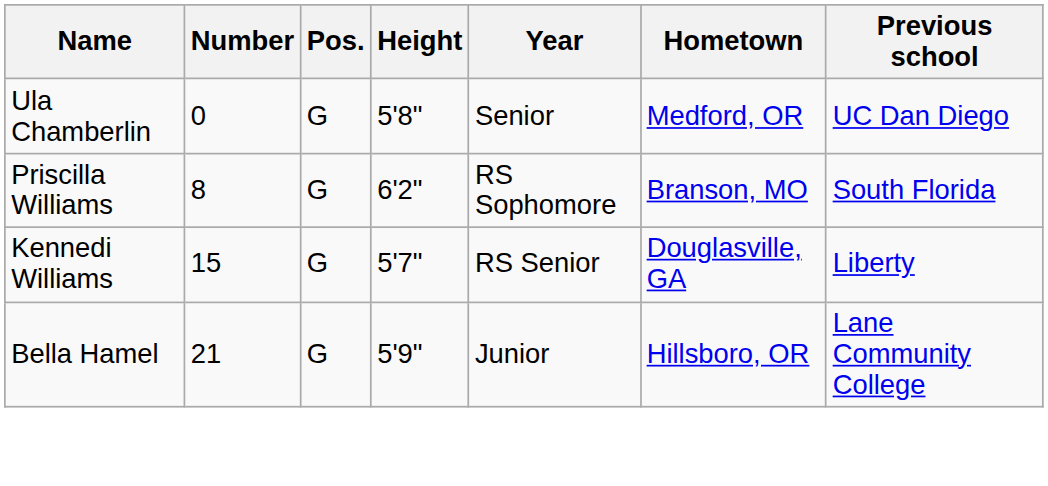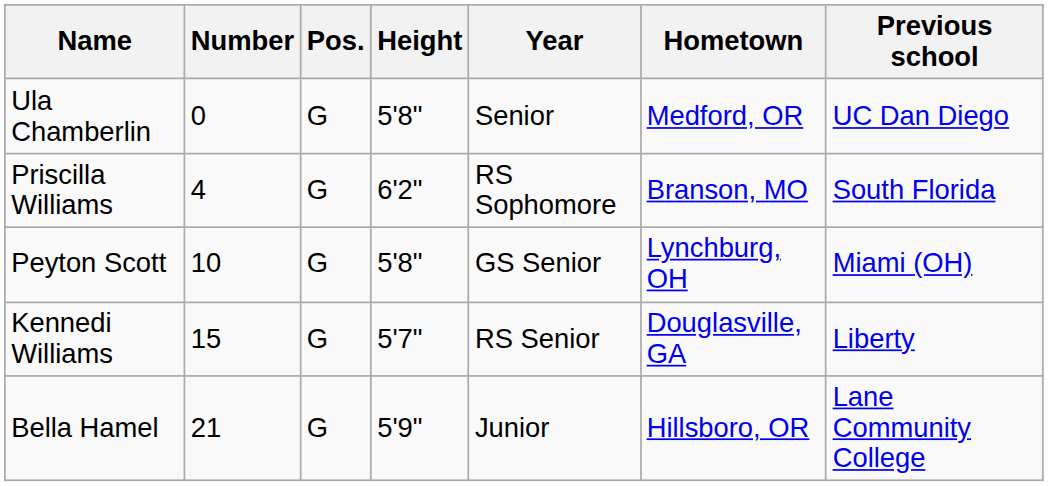 <table class="wikitable sortable" border="1">
 <tr>
 <th>Name</th>
 <th>Number</th>
 <th>Pos.</th>
 <th>Height</th>
 <th>Year</th>
 <th>Hometown</th>
 <th>Previous<br>school</th>
 </tr>
 <tr>
 <td>Ula Chamberlin</td>
 <td>0</td>
 <td>G</td>
 <td>5'8"</td>
 <td>Senior</td>
 <td><a href='#'>Medford, OR</a></td>
 <td><a href='#'>UC Dan Diego</a></td>
 </tr>
 <tr>
 <td>Priscilla Williams</td>
-<td>8</td>
+<td>4</td>
 <td>G</td>
 <td>6'2"</td>
 <td>RS Sophomore</td>
 <td><a href='#'>Branson, MO</a></td>
 <td><a href='#'>South Florida</a></td>
+</tr>
+<tr>
+<td>Peyton Scott</td>
+<td>10</td>
+<td>G</td>
+<td>5'8"</td>
+<td>GS Senior</td>
+<td><a href='#'>Lynchburg, OH</a></td>
+<td><a href='#'>Miami (OH)</a></td>
 </tr>
 <tr>
 <td>Kennedi Williams</td>
 <td>15</td>
 <td>G</td>
 <td>5'7"</td>
 <td>RS Senior</td>
 <td><a href='#'>Douglasville, GA</a></td>
 <td><a href='#'>Liberty</a></td>
 </tr>
 <tr>
 <td>Bella Hamel</td>
 <td>21</td>
 <td>G</td>
 <td>5'9"</td>
 <td>Junior</td>
 <td><a href='#'>Hillsboro, OR</a></td>
 <td><a href='#'>Lane Community College</a></td>
 </tr>
 </table>
